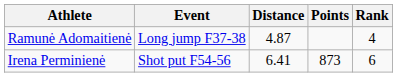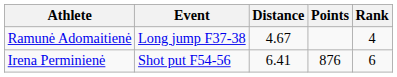 <table class="wikitable">
 <tr>
 <th>Athlete</th>
 <th>Event</th>
 <th>Distance</th>
 <th>Points</th>
 <th>Rank</th>
 </tr>
 <tr align=center>
 <td align=left><a href='#'>Ramunė Adomaitienė</a></td>
 <td align=left><a href='#'>Long jump F37-38</a></td>
-<td>4.87</td>
+<td>4.67</td>
 <td></td>
 <td>4</td>
 </tr>
 <tr align=center>
 <td align=left><a href='#'>Irena Perminienė</a></td>
 <td align=left><a href='#'>Shot put F54-56</a></td>
 <td>6.41</td>
-<td>873</td>
+<td>876</td>
 <td>6</td>
 </tr>
 </table>
